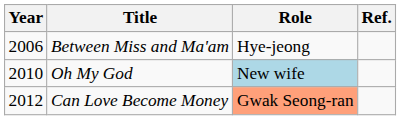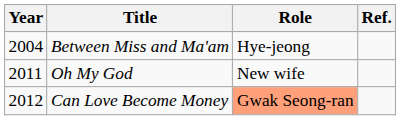 <table class="wikitable">
 <tr>
 <th>Year</th>
 <th>Title</th>
 <th>Role</th>
 <th>Ref.</th>
 </tr>
 <tr>
-<td>2006</td>
+<td>2004</td>
 <td><em>Between Miss and Ma'am</em></td>
 <td>Hye-jeong</td>
 <td></td>
 </tr>
 <tr>
-<td>2010</td>
+<td>2011</td>
 <td><em>Oh My God</em></td>
-<td style="background: lightblue;">New wife</td>
+<td>New wife</td>
 <td></td>
 </tr>
 <tr>
 <td>2012</td>
 <td><em>Can Love Become Money</em></td>
 <td style="background: lightsalmon;">Gwak Seong-ran</td>
 <td></td>
 </tr>
 </table>
